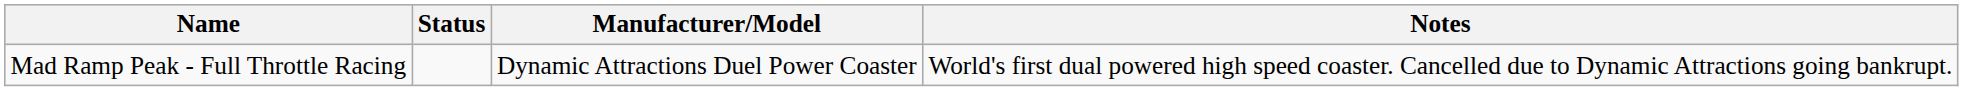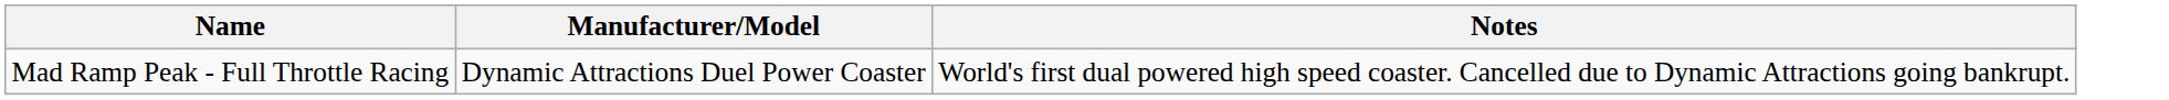 <table class="wikitable sortable">
 <tr>
 <th>Name</th>
-<th>Status</th>
 <th>Manufacturer/Model</th>
 <th>Notes</th>
 </tr>
 <tr>
 <td>Mad Ramp Peak - Full Throttle Racing</td>
-<td></td>
 <td>Dynamic Attractions Duel Power Coaster</td>
 <td>World's first dual powered high speed coaster. Cancelled due to Dynamic Attractions going bankrupt.</td>
 </tr>
 </table>
